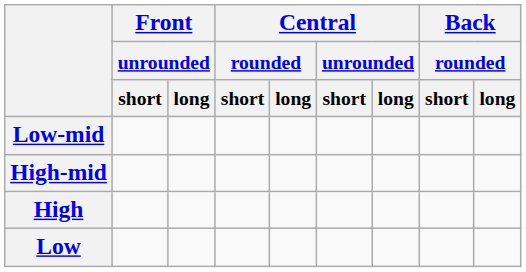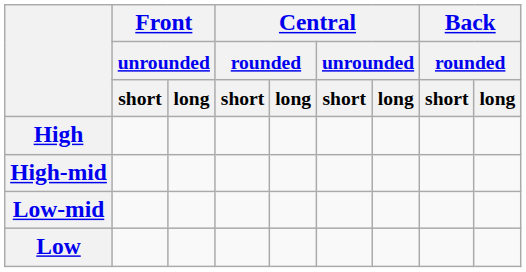 <table class="wikitable" style="text-align: center;">
 <tr>
 <th rowspan="3"></th>
 <th colspan="2"><a href='#'>Front</a></th>
 <th colspan="4"><a href='#'>Central</a></th>
 <th colspan="2"><a href='#'>Back</a></th>
 </tr>
 <tr>
 <th colspan=2><small><a href='#'>unrounded</a></small></th>
 <th colspan=2><small><a href='#'>rounded</a></small></th>
 <th colspan=2><small><a href='#'>unrounded</a></small></th>
 <th colspan=2><small><a href='#'>rounded</a></small></th>
 </tr>
 <tr>
 <th><small>short</small></th>
 <th><small>long</small></th>
 <th><small>short</small></th>
 <th><small>long</small></th>
 <th><small>short</small></th>
 <th><small>long</small></th>
 <th><small>short</small></th>
 <th><small>long</small></th>
 </tr>
-<tr align="center">
-<th><a href='#'>Low-mid</a></th>
+<tr>
+<th><a href='#'>High</a></th>
+<td> </td>
+<td></td>
 <td> </td>
 <td></td>
 <td></td>
-<td></td>
-<td> </td>
 <td></td>
 <td> </td>
 <td></td>
 </tr>
 <tr align="center">
 <th><a href='#'>High-mid</a></th>
 <td> </td>
 <td></td>
 <td> </td>
 <td></td>
 <td></td>
 <td></td>
 <td> </td>
 <td></td>
 </tr>
-<tr>
-<th><a href='#'>High</a></th>
-<td> </td>
-<td></td>
+<tr align="center">
+<th><a href='#'>Low-mid</a></th>
 <td> </td>
 <td></td>
 <td></td>
+<td></td>
+<td> </td>
 <td></td>
 <td> </td>
 <td></td>
 </tr>
 <tr align="center">
 <th><a href='#'>Low</a></th>
 <td></td>
 <td></td>
 <td></td>
 <td></td>
 <td> </td>
 <td></td>
 <td></td>
 <td></td>
 </tr>
 </table>
